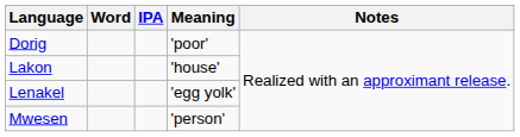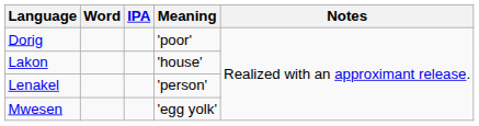 <table class="wikitable">
 <tr>
 <th colspan=2>Language</th>
 <th>Word</th>
 <th><a href='#'>IPA</a></th>
 <th>Meaning</th>
 <th>Notes</th>
 </tr>
 <tr>
 <td colspan=2><a href='#'>Dorig</a></td>
 <td></td>
 <td></td>
 <td>'poor'</td>
 <td rowspan=4>Realized with an <a href='#'>approximant release</a>.</td>
 </tr>
 <tr>
 <td colspan=2><a href='#'>Lakon</a></td>
 <td></td>
 <td></td>
 <td>'house'</td>
 </tr>
 <tr>
 <td colspan=2><a href='#'>Lenakel</a></td>
 <td></td>
 <td></td>
-<td>'egg yolk'</td>
+<td>'person'</td>
 </tr>
 <tr>
 <td colspan=2><a href='#'>Mwesen</a></td>
 <td></td>
 <td></td>
-<td>'person'</td>
+<td>'egg yolk'</td>
 </tr>
 </table>
